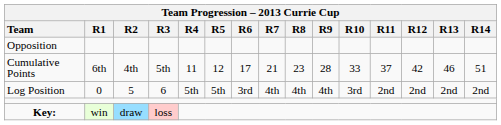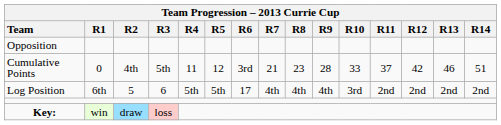 <table class="wikitable collapsible" style="text-align:center; line-height:100%; width:50%; font-size:90%">
 <tr>
 <th colspan=100%>Team Progression – 2013 Currie Cup</th>
 </tr>
 <tr>
 <th style="text-align:left; width:12%;">Team</th>
 <th style="width:4%;">R1</th>
 <th style="width:4%;">R2</th>
 <th style="width:4%;">R3</th>
 <th style="width:4%;">R4</th>
 <th style="width:4%;">R5</th>
 <th style="width:4%;">R6</th>
 <th style="width:4%;">R7</th>
 <th style="width:4%;">R8</th>
 <th style="width:4%;">R9</th>
 <th style="width:4%;">R10</th>
 <th style="width:4%;">R11</th>
 <th style="width:4%;">R12</th>
 <th style="width:4%;">R13</th>
 <th style="width:4%;">R14</th>
 </tr>
 <tr>
 <td align=left>Opposition</td>
 <td></td>
 <td></td>
 <td></td>
 <td></td>
 <td></td>
 <td></td>
 <td></td>
 <td></td>
 <td></td>
 <td></td>
 <td></td>
 <td></td>
 <td></td>
 <td></td>
 </tr>
 <tr>
 <td align=left>Cumulative Points</td>
-<td>6th</td>
+<td>0</td>
 <td>4th</td>
 <td>5th</td>
 <td>11</td>
 <td>12</td>
-<td>17</td>
+<td>3rd</td>
 <td>21</td>
 <td>23</td>
 <td>28</td>
 <td>33</td>
 <td>37</td>
 <td>42</td>
 <td>46</td>
 <td>51</td>
 </tr>
 <tr>
 <td align=left>Log Position</td>
-<td>0</td>
+<td>6th</td>
 <td>5</td>
 <td>6</td>
 <td>5th</td>
 <td>5th</td>
-<td>3rd</td>
+<td>17</td>
 <td>4th</td>
 <td>4th</td>
 <td>4th</td>
 <td>3rd</td>
 <td>2nd</td>
 <td>2nd</td>
 <td>2nd</td>
 <td>2nd</td>
 </tr>
 <tr>
 <td colspan="100%" style="text-align:center;"></td>
 </tr>
 <tr>
 <td><strong>Key:</strong></td>
 <td style="background:#E8FFD8;">win</td>
 <td style="background:#97DEFF;">draw</td>
 <td style="background:#FFCCCC;">loss</td>
 <td colspan="100%"></td>
 </tr>
 </table>
